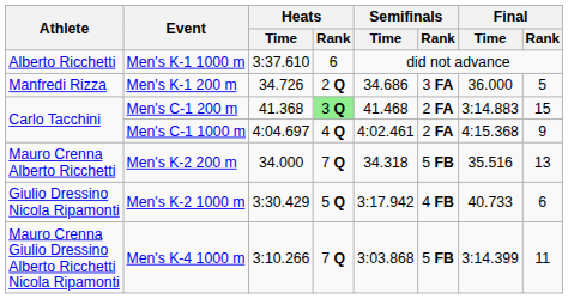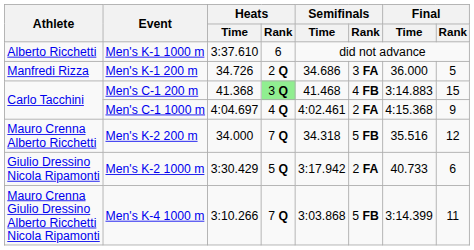 <table class=wikitable style="font-size:90%">
 <tr>
 <th rowspan="2">Athlete</th>
 <th rowspan="2">Event</th>
 <th colspan=2>Heats</th>
 <th colspan=2>Semifinals</th>
 <th colspan=2>Final</th>
 </tr>
 <tr style="font-size:95%">
 <th>Time</th>
 <th>Rank</th>
 <th>Time</th>
 <th>Rank</th>
 <th>Time</th>
 <th>Rank</th>
 </tr>
 <tr align=center>
 <td align=left><a href='#'>Alberto Ricchetti</a></td>
 <td align=left><a href='#'>Men's K-1 1000 m</a></td>
 <td>3:37.610</td>
 <td>6</td>
 <td colspan=4>did not advance</td>
 </tr>
 <tr align=center>
 <td align=left><a href='#'>Manfredi Rizza</a></td>
 <td align=left><a href='#'>Men's K-1 200 m</a></td>
 <td>34.726</td>
 <td>2 <strong>Q</strong></td>
 <td>34.686</td>
 <td>3 <strong>FA</strong></td>
 <td>36.000</td>
 <td>5</td>
 </tr>
 <tr align=center>
 <td align=left rowspan=2><a href='#'>Carlo Tacchini</a></td>
 <td align=left><a href='#'>Men's C-1 200 m</a></td>
 <td>41.368</td>
 <td style="background: lightgreen;">3 <strong>Q</strong></td>
 <td>41.468</td>
-<td>2 <strong>FA</strong></td>
+<td>4 <strong>FB</strong></td>
 <td>3:14.883</td>
 <td>15</td>
 </tr>
 <tr align=center>
 <td align=left><a href='#'>Men's C-1 1000 m</a></td>
 <td>4:04.697</td>
 <td>4 <strong>Q</strong></td>
 <td>4:02.461</td>
 <td>2 <strong>FA</strong></td>
 <td>4:15.368</td>
 <td>9</td>
 </tr>
 <tr align=center>
 <td align=left><a href='#'>Mauro Crenna</a><br><a href='#'>Alberto Ricchetti</a></td>
 <td align=left><a href='#'>Men's K-2 200 m</a></td>
 <td>34.000</td>
 <td>7 <strong>Q</strong></td>
 <td>34.318</td>
 <td>5 <strong>FB</strong></td>
 <td>35.516</td>
-<td>13</td>
+<td>12</td>
 </tr>
 <tr align=center>
 <td align=left><a href='#'>Giulio Dressino</a><br><a href='#'>Nicola Ripamonti</a></td>
 <td align=left><a href='#'>Men's K-2 1000 m</a></td>
 <td>3:30.429</td>
 <td>5 <strong>Q</strong></td>
 <td>3:17.942</td>
-<td>4 <strong>FB</strong></td>
+<td>2 <strong>FA</strong></td>
 <td>40.733</td>
 <td>6</td>
 </tr>
 <tr align=center>
 <td align=left><a href='#'>Mauro Crenna</a><br><a href='#'>Giulio Dressino</a><br><a href='#'>Alberto Ricchetti</a><br><a href='#'>Nicola Ripamonti</a></td>
 <td align=left><a href='#'>Men's K-4 1000 m</a></td>
 <td>3:10.266</td>
 <td>7 <strong>Q</strong></td>
 <td>3:03.868</td>
 <td>5 <strong>FB</strong></td>
 <td>3:14.399</td>
 <td>11</td>
 </tr>
 </table>
